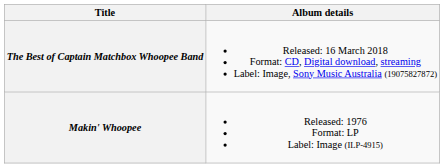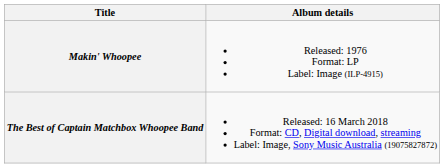 <table class="wikitable plainrowheaders" style="text-align:center;" border="1">
 <tr>
 <th>Title</th>
 <th>Album details</th>
 </tr>
 <tr>
+<th scope="row"><em>Makin' Whoopee</em></th>
+<td><br><ul><li>Released: 1976</li><li>Format: LP</li><li>Label: Image <small>(ILP-4915)</small></li></ul></td>
+</tr>
+<tr>
 <th scope="row"><em>The Best of Captain Matchbox Whoopee Band</em></th>
 <td><br><ul><li>Released: 16 March 2018</li><li>Format: <a href='#'>CD</a>, <a href='#'>Digital download</a>, <a href='#'>streaming</a></li><li>Label: Image, <a href='#'>Sony Music Australia</a> <small>(19075827872)</small></li></ul></td>
 </tr>
-<tr>
-<th scope="row"><em>Makin' Whoopee</em></th>
-<td><br><ul><li>Released: 1976</li><li>Format: LP</li><li>Label: Image <small>(ILP-4915)</small></li></ul></td>
-</tr>
 </table>
